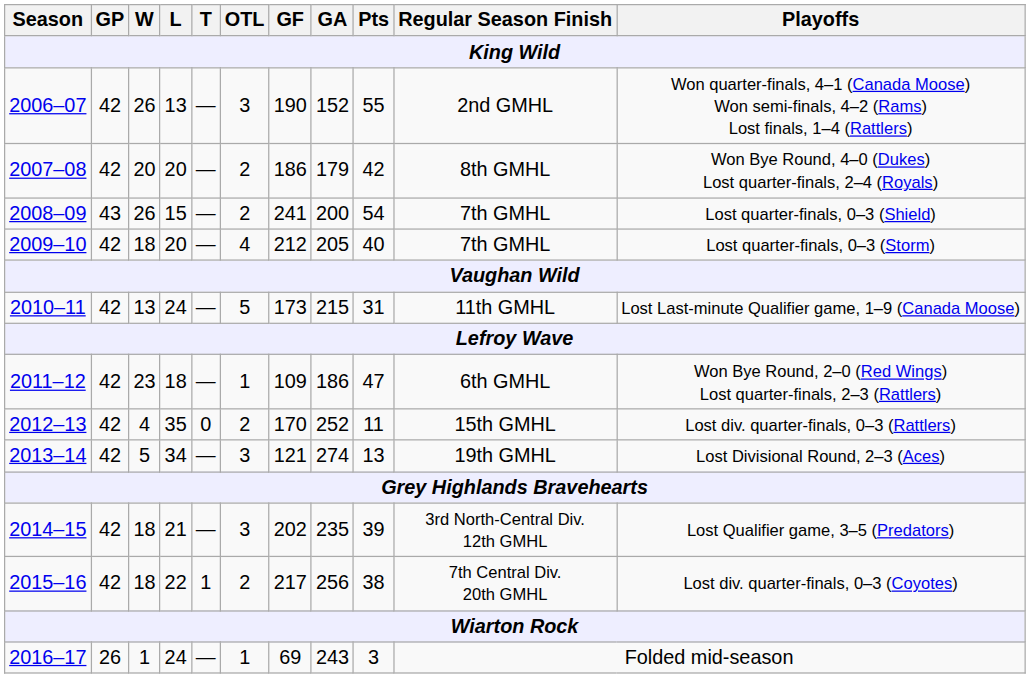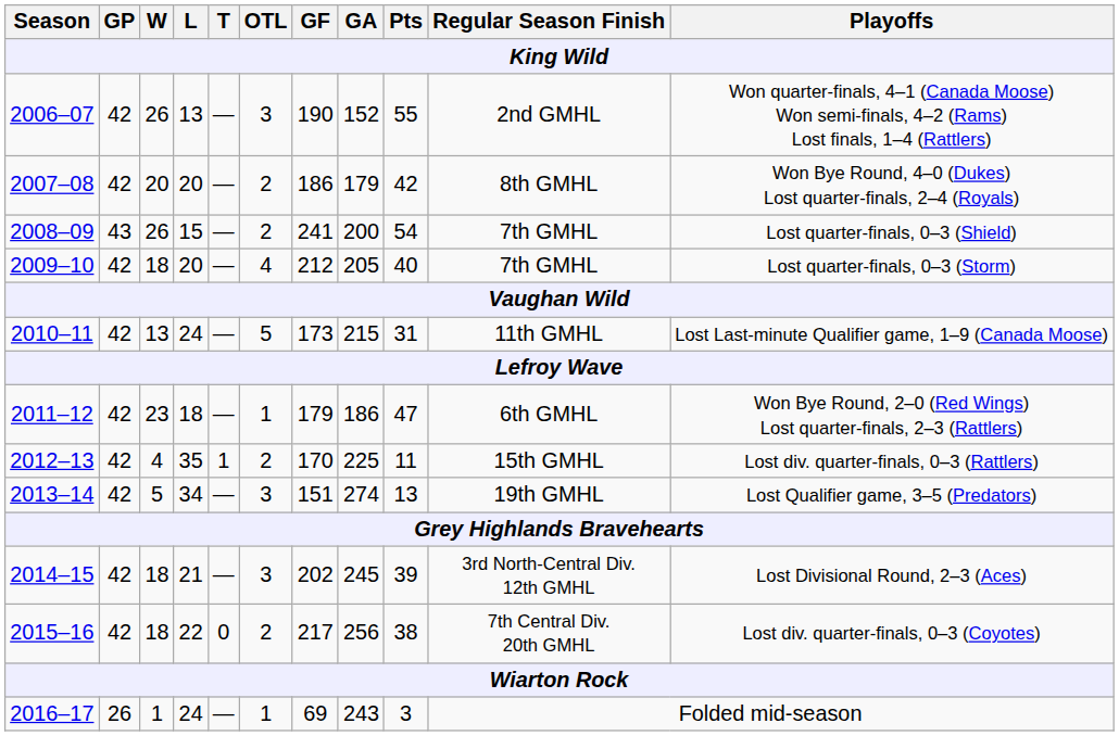 <table class="wikitable" style="text-align:center">
 <tr>
 <th>Season</th>
 <th>GP</th>
 <th>W</th>
 <th>L</th>
 <th>T</th>
 <th>OTL</th>
 <th>GF</th>
 <th>GA</th>
 <th>Pts</th>
 <th>Regular Season Finish</th>
 <th>Playoffs</th>
 </tr>
 <tr bgcolor="#eeeeff">
 <td colspan="11"><strong><em>King Wild</em></strong></td>
 </tr>
 <tr>
 <td><a href='#'>2006–07</a></td>
 <td>42</td>
 <td>26</td>
 <td>13</td>
 <td>—</td>
 <td>3</td>
 <td>190</td>
 <td>152</td>
 <td>55</td>
 <td>2nd GMHL</td>
 <td><small>Won quarter-finals, 4–1 (<a href='#'>Canada Moose</a>)<br>Won semi-finals, 4–2 (<a href='#'>Rams</a>)<br>Lost finals, 1–4 (<a href='#'>Rattlers</a>)</small></td>
 </tr>
 <tr>
 <td><a href='#'>2007–08</a></td>
 <td>42</td>
 <td>20</td>
 <td>20</td>
 <td>—</td>
 <td>2</td>
 <td>186</td>
 <td>179</td>
 <td>42</td>
 <td>8th GMHL</td>
 <td><small>Won Bye Round, 4–0 (<a href='#'>Dukes</a>)<br>Lost quarter-finals, 2–4 (<a href='#'>Royals</a>)</small></td>
 </tr>
 <tr>
 <td><a href='#'>2008–09</a></td>
 <td>43</td>
 <td>26</td>
 <td>15</td>
 <td>—</td>
 <td>2</td>
 <td>241</td>
 <td>200</td>
 <td>54</td>
 <td>7th GMHL</td>
 <td><small>Lost quarter-finals, 0–3 (<a href='#'>Shield</a>)</small></td>
 </tr>
 <tr>
 <td><a href='#'>2009–10</a></td>
 <td>42</td>
 <td>18</td>
 <td>20</td>
 <td>—</td>
 <td>4</td>
 <td>212</td>
 <td>205</td>
 <td>40</td>
 <td>7th GMHL</td>
 <td><small>Lost quarter-finals, 0–3 (<a href='#'>Storm</a>)</small></td>
 </tr>
 <tr bgcolor="#eeeeff">
 <td colspan="11"><strong><em>Vaughan Wild</em></strong></td>
 </tr>
 <tr>
 <td><a href='#'>2010–11</a></td>
 <td>42</td>
 <td>13</td>
 <td>24</td>
 <td>—</td>
 <td>5</td>
 <td>173</td>
 <td>215</td>
 <td>31</td>
 <td>11th GMHL</td>
 <td><small>Lost Last-minute Qualifier game, 1–9 (<a href='#'>Canada Moose</a>)</small></td>
 </tr>
 <tr bgcolor="#eeeeff">
 <td colspan="11"><strong><em>Lefroy Wave</em></strong></td>
 </tr>
 <tr>
 <td><a href='#'>2011–12</a></td>
 <td>42</td>
 <td>23</td>
 <td>18</td>
 <td>—</td>
 <td>1</td>
-<td>109</td>
+<td>179</td>
 <td>186</td>
 <td>47</td>
 <td>6th GMHL</td>
 <td><small>Won Bye Round, 2–0 (<a href='#'>Red Wings</a>)<br>Lost quarter-finals, 2–3 (<a href='#'>Rattlers</a>)</small></td>
 </tr>
 <tr>
 <td><a href='#'>2012–13</a></td>
 <td>42</td>
 <td>4</td>
 <td>35</td>
-<td>0</td>
+<td>1</td>
 <td>2</td>
 <td>170</td>
-<td>252</td>
+<td>225</td>
 <td>11</td>
 <td>15th GMHL</td>
 <td><small>Lost div. quarter-finals, 0–3 (<a href='#'>Rattlers</a>)</small></td>
 </tr>
 <tr>
 <td><a href='#'>2013–14</a></td>
 <td>42</td>
 <td>5</td>
 <td>34</td>
 <td>—</td>
 <td>3</td>
-<td>121</td>
+<td>151</td>
 <td>274</td>
 <td>13</td>
 <td>19th GMHL</td>
-<td><small>Lost Divisional Round, 2–3 (<a href='#'>Aces</a>)</small></td>
+<td><small>Lost Qualifier game, 3–5 (<a href='#'>Predators</a>)</small></td>
 </tr>
 <tr bgcolor="#eeeeff">
 <td colspan="11"><strong><em>Grey Highlands Bravehearts</em></strong></td>
 </tr>
 <tr>
 <td><a href='#'>2014–15</a></td>
 <td>42</td>
 <td>18</td>
 <td>21</td>
 <td>—</td>
 <td>3</td>
 <td>202</td>
-<td>235</td>
+<td>245</td>
 <td>39</td>
 <td><small>3rd North-Central Div.<br>12th GMHL</small></td>
-<td><small>Lost Qualifier game, 3–5 (<a href='#'>Predators</a>)</small></td>
+<td><small>Lost Divisional Round, 2–3 (<a href='#'>Aces</a>)</small></td>
 </tr>
 <tr>
 <td><a href='#'>2015–16</a></td>
 <td>42</td>
 <td>18</td>
 <td>22</td>
-<td>1</td>
+<td>0</td>
 <td>2</td>
 <td>217</td>
 <td>256</td>
 <td>38</td>
 <td><small>7th Central Div.<br>20th GMHL</small></td>
 <td><small>Lost div. quarter-finals, 0–3 (<a href='#'>Coyotes</a>)</small></td>
 </tr>
 <tr bgcolor="#eeeeff">
 <td colspan="11"><strong><em>Wiarton Rock</em></strong></td>
 </tr>
 <tr>
 <td><a href='#'>2016–17</a></td>
 <td>26</td>
 <td>1</td>
 <td>24</td>
 <td>—</td>
 <td>1</td>
 <td>69</td>
 <td>243</td>
 <td>3</td>
 <td colspan=2>Folded mid-season</td>
 </tr>
 </table>
